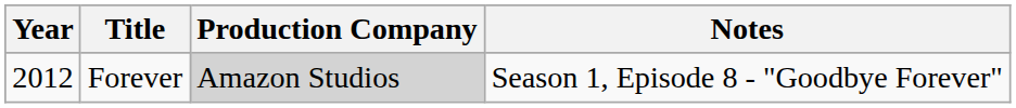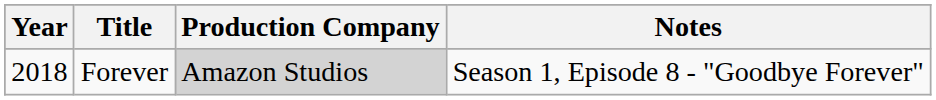 <table class="wikitable sortable">
 <tr>
 <th>Year</th>
 <th>Title</th>
 <th>Production Company</th>
 <th class="unsortable">Notes</th>
 </tr>
 <tr>
-<td rowspan="1">2012</td>
+<td rowspan="1">2018</td>
 <td>Forever</td>
 <td style="background: lightgrey;">Amazon Studios</td>
 <td>Season 1, Episode 8 - "Goodbye Forever"</td>
 </tr>
 </table>
